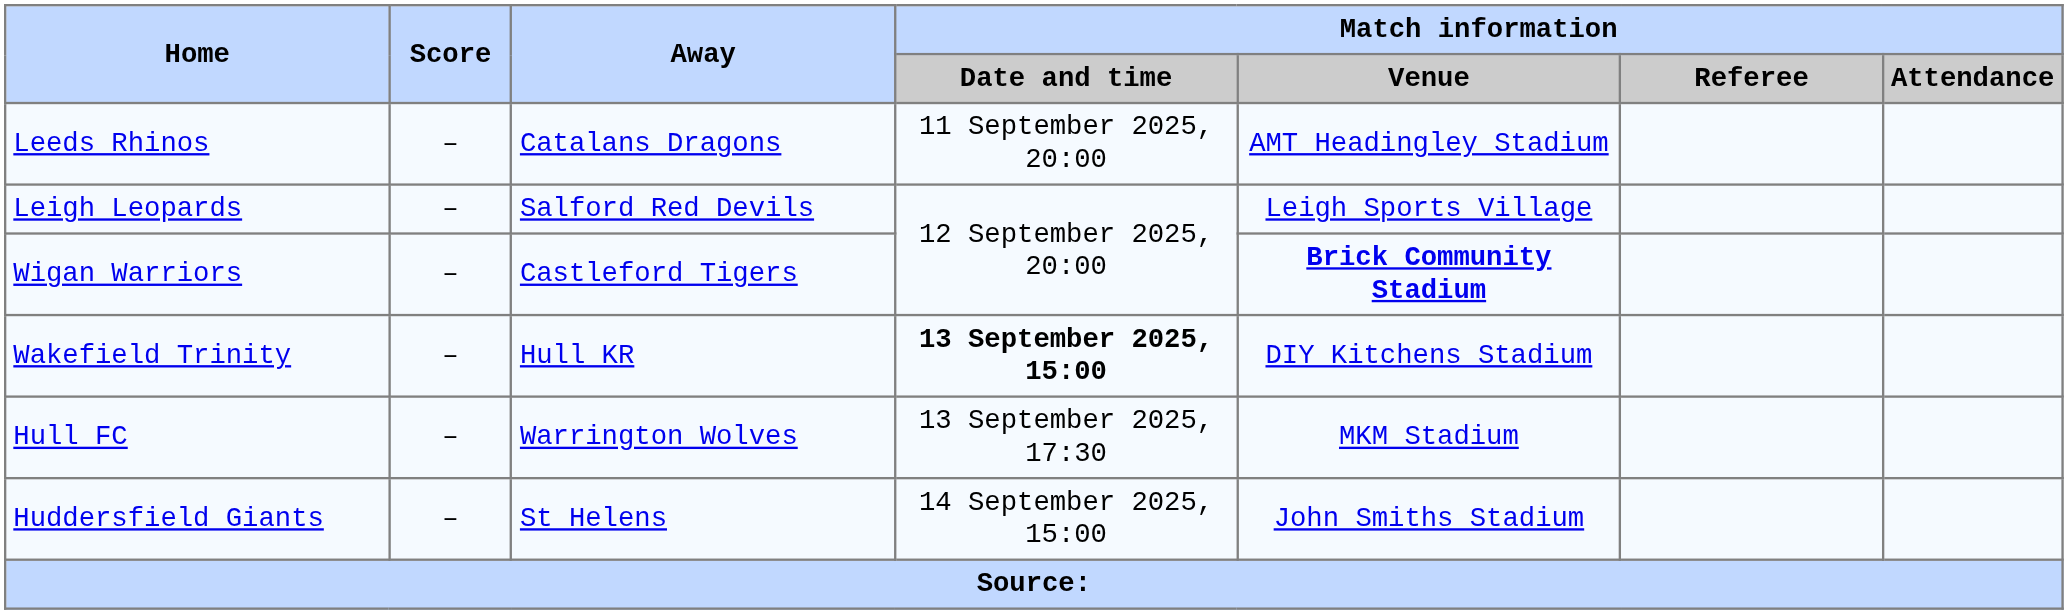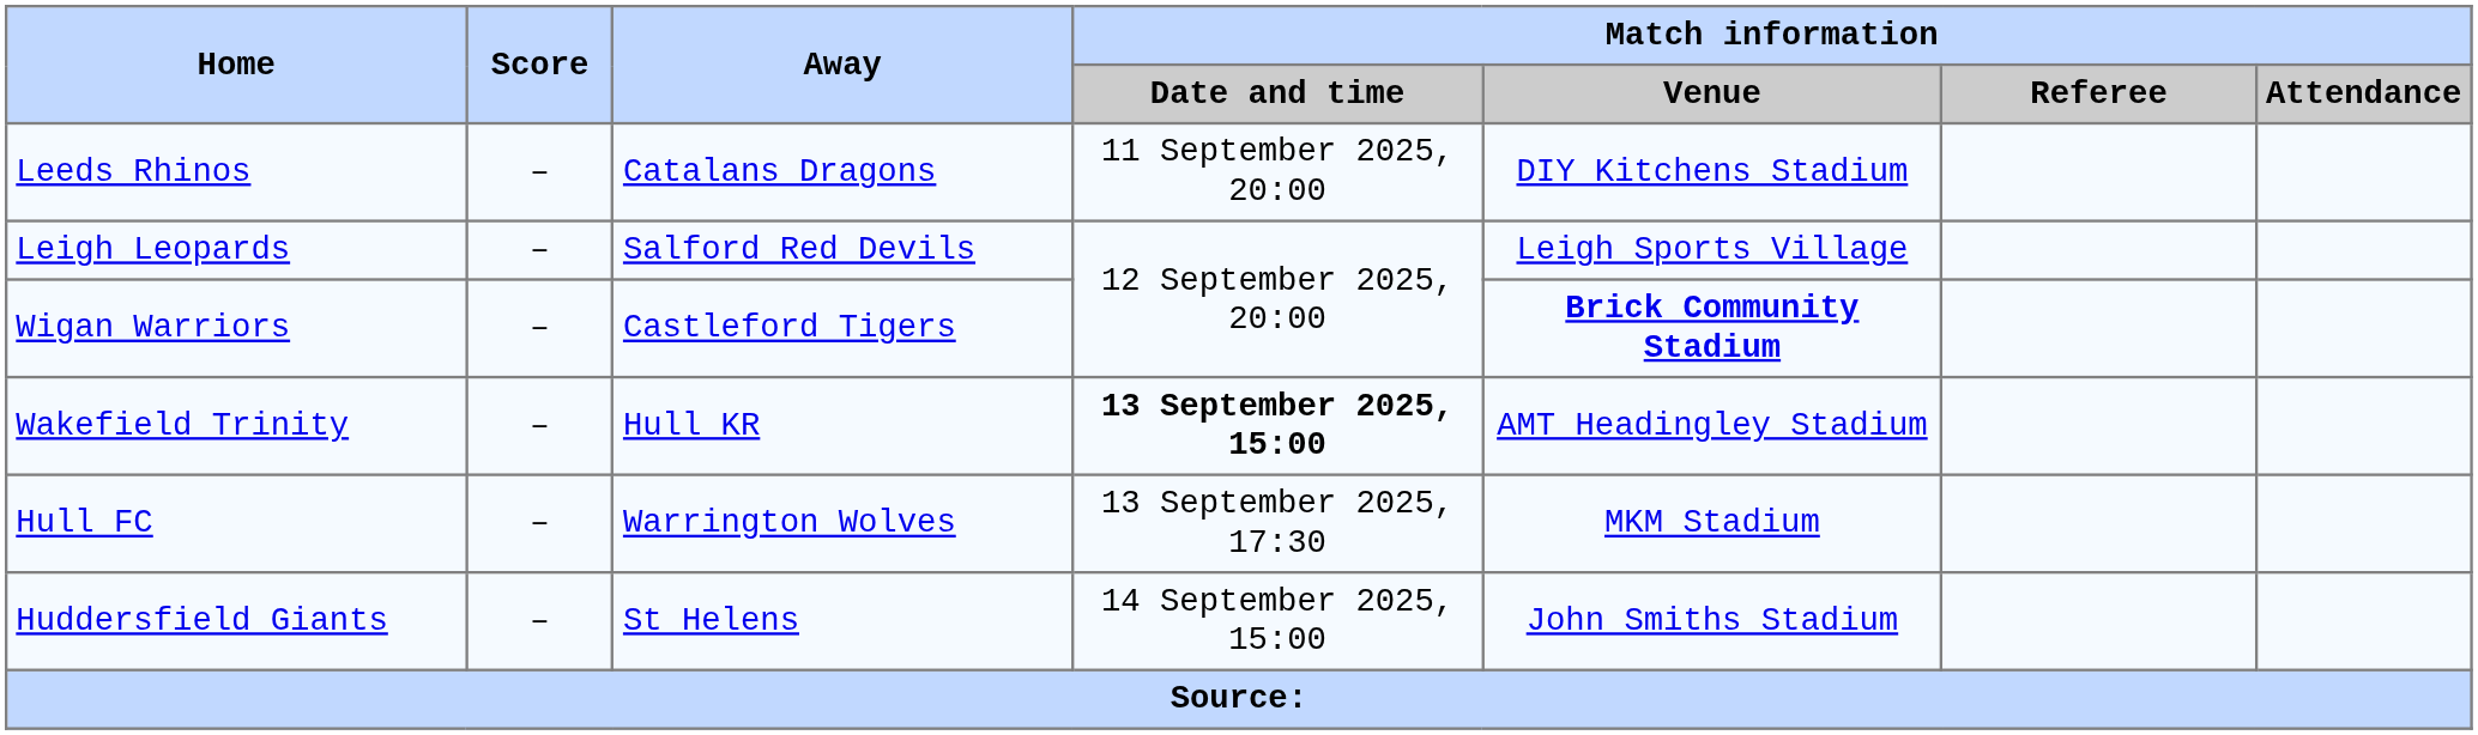 <table border=1 style="border-collapse:collapse; font-size:90%; text-align:center;" cellpadding=3 cellspacing=0 width=100%>
 <tr style="background:#C1D8ff;">
 <th scope="col" rowspan=2 width=19%>Home</th>
 <th scope="col" rowspan=2 width=6%>Score</th>
 <th scope="col" rowspan=2 width=19%>Away</th>
 <th colspan=4>Match information</th>
 </tr>
 <tr style="background:#CCCCCC;">
 <th scope="col" width=17%>Date and time</th>
 <th scope="col" width=19%>Venue</th>
 <th scope="col" width=13%>Referee</th>
 <th scope="col" width=7%>Attendance</th>
 </tr>
 <tr style="background:#F5FAFF;">
 <td style="text-align:left;"> <a href='#'>Leeds Rhinos</a></td>
 <td>–</td>
 <td style="text-align:left;"> <a href='#'>Catalans Dragons</a></td>
 <td>11 September 2025, 20:00</td>
-<td><a href='#'>AMT Headingley Stadium</a></td>
+<td><a href='#'>DIY Kitchens Stadium</a></td>
 <td></td>
 <td></td>
 </tr>
 <tr style="background:#F5FAFF;">
 <td style="text-align:left;"> <a href='#'>Leigh Leopards</a></td>
 <td>–</td>
 <td style="text-align:left;"> <a href='#'>Salford Red Devils</a></td>
 <td Rowspan=2>12 September 2025, 20:00</td>
 <td><a href='#'>Leigh Sports Village</a></td>
 <td></td>
 <td></td>
 </tr>
 <tr style="background:#F5FAFF;">
 <td style="text-align:left;"> <a href='#'>Wigan Warriors</a></td>
 <td>–</td>
 <td style="text-align:left;"> <a href='#'>Castleford Tigers</a></td>
 <td><strong><a href='#'>Brick Community Stadium</a></strong></td>
 <td></td>
 <td></td>
 </tr>
 <tr style="background:#F5FAFF;">
 <td style="text-align:left;"> <a href='#'>Wakefield Trinity</a></td>
 <td>–</td>
 <td style="text-align:left;"> <a href='#'>Hull KR</a></td>
 <td><strong>13 September 2025, 15:00</strong></td>
-<td><a href='#'>DIY Kitchens Stadium</a></td>
+<td><a href='#'>AMT Headingley Stadium</a></td>
 <td></td>
 <td></td>
 </tr>
 <tr style="background:#F5FAFF;">
 <td style="text-align:left;"> <a href='#'>Hull FC</a></td>
 <td>–</td>
 <td style="text-align:left;"> <a href='#'>Warrington Wolves</a></td>
 <td>13 September 2025, 17:30</td>
 <td><a href='#'>MKM Stadium</a></td>
 <td></td>
 <td></td>
 </tr>
 <tr style="background:#F5FAFF;">
 <td style="text-align:left;"> <a href='#'>Huddersfield Giants</a></td>
 <td>–</td>
 <td style="text-align:left;"> <a href='#'>St Helens</a></td>
 <td>14 September 2025, 15:00</td>
 <td><a href='#'>John Smiths Stadium</a></td>
 <td></td>
 <td></td>
 </tr>
 <tr style="background:#c1d8ff;">
 <th colspan=7>Source:</th>
 </tr>
 </table>
